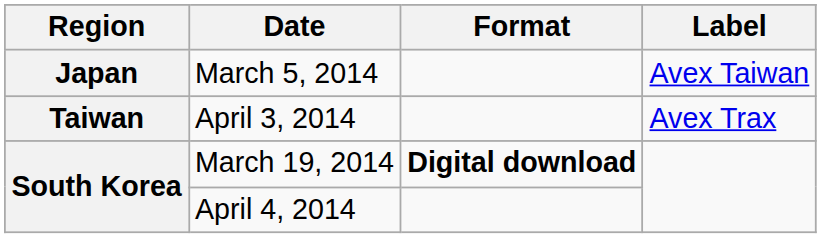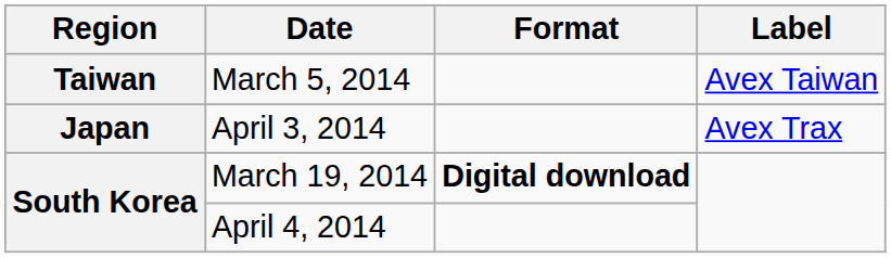 <table class="wikitable plainrowheaders">
 <tr>
 <th scope="col">Region</th>
 <th scope="col">Date</th>
 <th scope="col">Format</th>
 <th scope="col">Label</th>
 </tr>
 <tr>
-<th scope="row">Japan</th>
+<th scope="row">Taiwan</th>
 <td>March 5, 2014</td>
 <td></td>
 <td><a href='#'>Avex Taiwan</a></td>
 </tr>
 <tr>
-<th scope="row">Taiwan</th>
+<th scope="row">Japan</th>
 <td>April 3, 2014</td>
 <td></td>
 <td><a href='#'>Avex Trax</a></td>
 </tr>
 <tr>
 <th rowspan="2" scope="row">South Korea</th>
 <td>March 19, 2014</td>
 <td><strong>Digital download</strong></td>
 <td rowspan="2"></td>
 </tr>
 <tr>
 <td>April 4, 2014</td>
 <td></td>
 </tr>
 </table>
